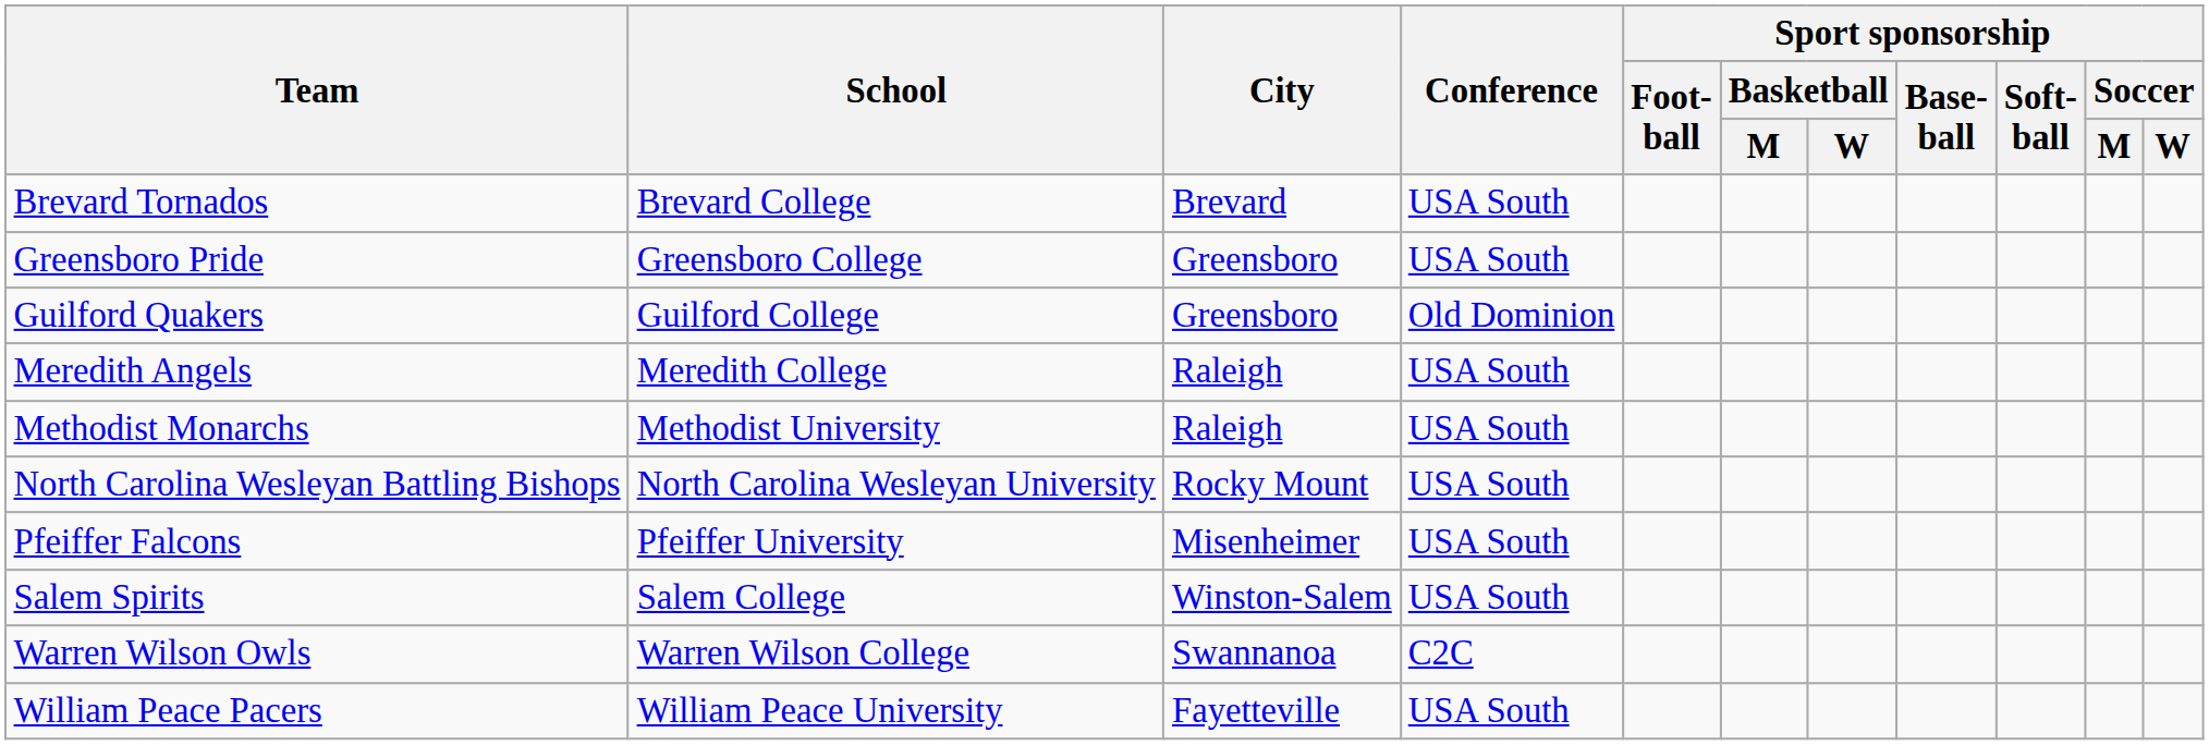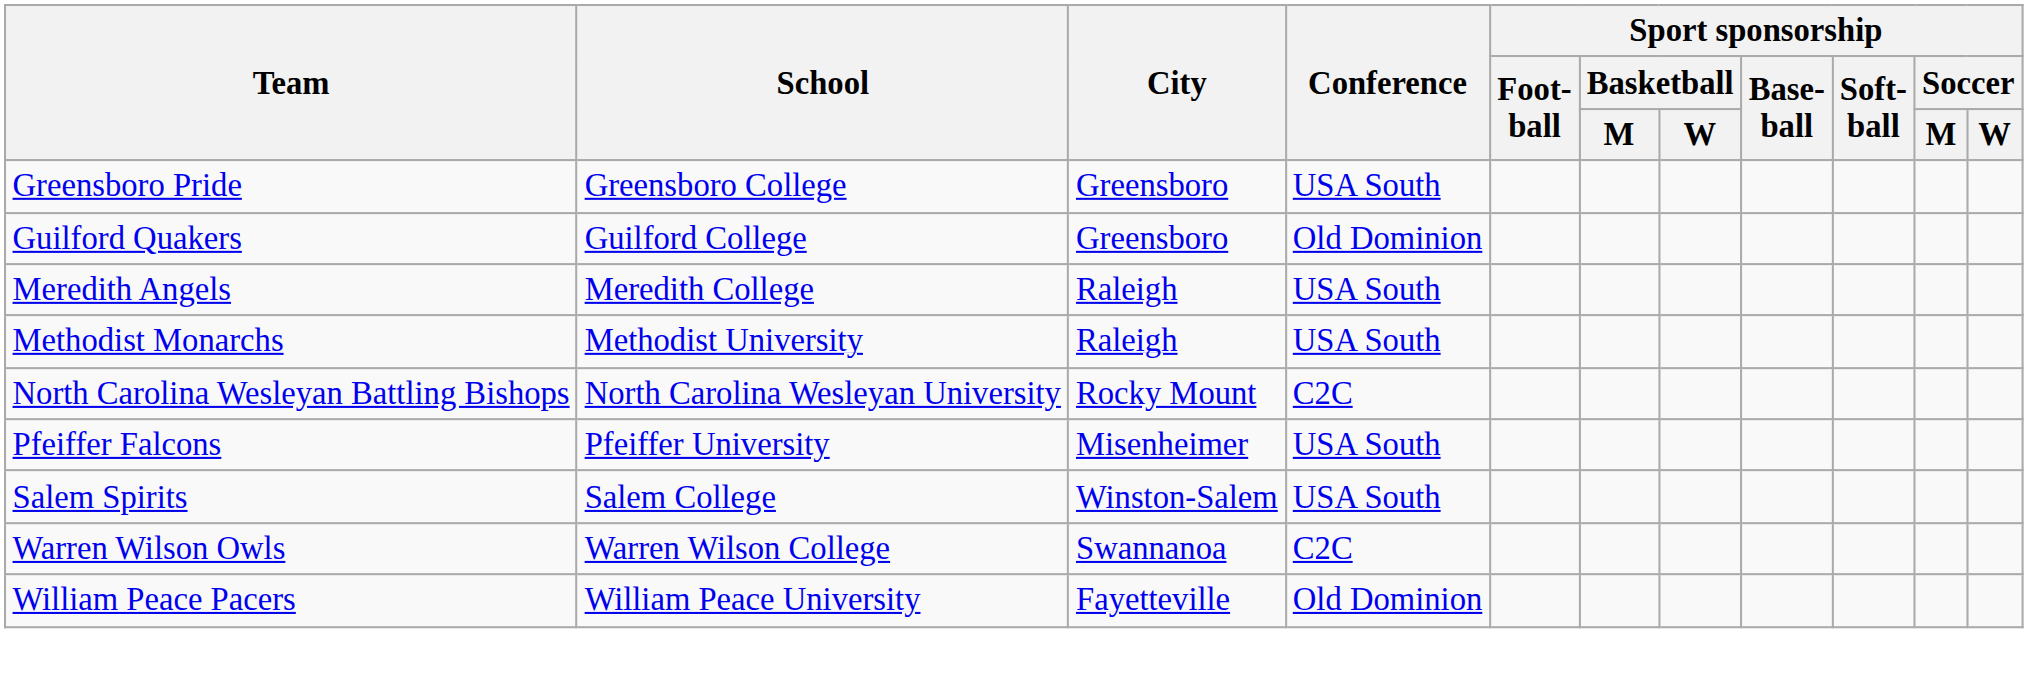 <table class="sortable wikitable">
 <tr>
 <th rowspan=3>Team</th>
 <th rowspan=3>School</th>
 <th rowspan=3>City</th>
 <th rowspan=3>Conference</th>
 <th colspan=7>Sport sponsorship</th>
 </tr>
 <tr>
 <th rowspan=2>Foot-<br>ball</th>
 <th colspan=2>Basketball</th>
 <th rowspan=2>Base-<br>ball</th>
 <th rowspan=2>Soft-<br>ball</th>
 <th colspan=2>Soccer</th>
 </tr>
 <tr>
 <th>M</th>
 <th>W</th>
 <th>M</th>
 <th>W</th>
-</tr>
-<tr>
-<td><a href='#'>Brevard Tornados</a></td>
-<td><a href='#'>Brevard College</a></td>
-<td><a href='#'>Brevard</a></td>
-<td><a href='#'>USA South</a></td>
-<td></td>
-<td></td>
-<td></td>
-<td></td>
-<td></td>
-<td></td>
-<td></td>
 </tr>
 <tr>
 <td><a href='#'>Greensboro Pride</a></td>
 <td><a href='#'>Greensboro College</a></td>
 <td><a href='#'>Greensboro</a></td>
 <td><a href='#'>USA South</a></td>
 <td></td>
 <td></td>
 <td></td>
 <td></td>
 <td></td>
 <td></td>
 <td></td>
 </tr>
 <tr>
 <td><a href='#'>Guilford Quakers</a></td>
 <td><a href='#'>Guilford College</a></td>
 <td><a href='#'>Greensboro</a></td>
 <td><a href='#'>Old Dominion</a></td>
 <td></td>
 <td></td>
 <td></td>
 <td></td>
 <td></td>
 <td></td>
 <td></td>
 </tr>
 <tr>
 <td><a href='#'>Meredith Angels</a></td>
 <td><a href='#'>Meredith College</a></td>
 <td><a href='#'>Raleigh</a></td>
 <td><a href='#'>USA South</a></td>
 <td></td>
 <td></td>
 <td></td>
 <td></td>
 <td></td>
 <td></td>
 <td></td>
 </tr>
 <tr>
 <td><a href='#'>Methodist Monarchs</a></td>
 <td><a href='#'>Methodist University</a></td>
 <td><a href='#'>Raleigh</a></td>
 <td><a href='#'>USA South</a></td>
 <td></td>
 <td></td>
 <td></td>
 <td></td>
 <td></td>
 <td></td>
 <td></td>
 </tr>
 <tr>
 <td><a href='#'>North Carolina Wesleyan Battling Bishops</a></td>
 <td><a href='#'>North Carolina Wesleyan University</a></td>
 <td><a href='#'>Rocky Mount</a></td>
-<td><a href='#'>USA South</a></td>
+<td><a href='#'>C2C</a></td>
 <td></td>
 <td></td>
 <td></td>
 <td></td>
 <td></td>
 <td></td>
 <td></td>
 </tr>
 <tr>
 <td><a href='#'>Pfeiffer Falcons</a></td>
 <td><a href='#'>Pfeiffer University</a></td>
 <td><a href='#'>Misenheimer</a></td>
 <td><a href='#'>USA South</a></td>
 <td></td>
 <td></td>
 <td></td>
 <td></td>
 <td></td>
 <td></td>
 <td></td>
 </tr>
 <tr>
 <td><a href='#'>Salem Spirits</a></td>
 <td><a href='#'>Salem College</a></td>
 <td><a href='#'>Winston-Salem</a></td>
 <td><a href='#'>USA South</a></td>
 <td></td>
 <td></td>
 <td></td>
 <td></td>
 <td></td>
 <td></td>
 <td></td>
 </tr>
 <tr>
 <td><a href='#'>Warren Wilson Owls</a></td>
 <td><a href='#'>Warren Wilson College</a></td>
 <td><a href='#'>Swannanoa</a></td>
 <td><a href='#'>C2C</a></td>
 <td></td>
 <td></td>
 <td></td>
 <td></td>
 <td></td>
 <td></td>
 <td></td>
 </tr>
 <tr>
 <td><a href='#'>William Peace Pacers</a></td>
 <td><a href='#'>William Peace University</a></td>
 <td><a href='#'>Fayetteville</a></td>
-<td><a href='#'>USA South</a></td>
+<td><a href='#'>Old Dominion</a></td>
 <td></td>
 <td></td>
 <td></td>
 <td></td>
 <td></td>
 <td></td>
 <td></td>
 </tr>
 </table>
